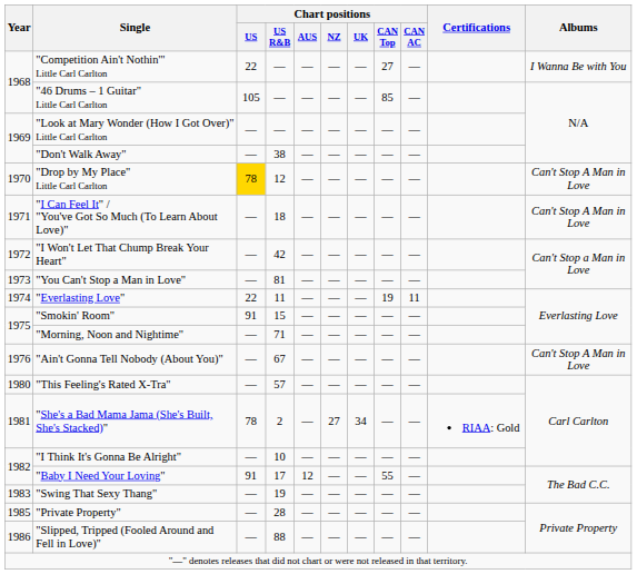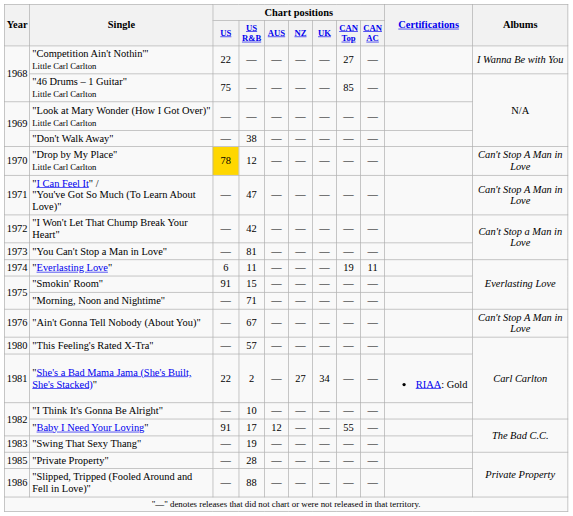 <table class="wikitable" style="text-align:center;">
 <tr>
 <th rowspan="2">Year</th>
 <th rowspan="2">Single</th>
 <th colspan="7">Chart positions</th>
 <th scope="col" rowspan="2" style="width:8em;"><a href='#'>Certifications</a></th>
 <th rowspan="2">Albums</th>
 </tr>
 <tr style="font-size:smaller;">
 <th scope="col" style="width:2.5em;font-size:100%;"><a href='#'>US</a><br></th>
 <th scope="col" style="width:2.5em;font-size:100%;"><a href='#'>US<br> R&B</a><br></th>
 <th scope="col" style="width:2.3em;font-size:100%;"><a href='#'>AUS</a><br></th>
 <th scope="col" style="width:2.3em;font-size:100%;"><a href='#'>NZ</a><br></th>
 <th scope="col" style="width:2.3em;font-size:100%;"><a href='#'>UK</a><br></th>
 <th scope="col" style="width:2.3em;font-size:100%;"><a href='#'>CAN<br> Top</a><br></th>
 <th scope="col" style="width:2.3em;font-size:100%;"><a href='#'>CAN<br> AC</a><br></th>
 </tr>
 <tr>
 <td rowspan="2">1968</td>
 <td align="left">"Competition Ain't Nothin'"<br><small>Little Carl Carlton</small></td>
 <td>22</td>
 <td>—</td>
 <td>—</td>
 <td>—</td>
 <td>—</td>
 <td>27</td>
 <td>—</td>
 <td></td>
 <td><em>I Wanna Be with You</em></td>
 </tr>
 <tr>
 <td align="left">"46 Drums – 1 Guitar"<br><small>Little Carl Carlton</small></td>
-<td>105</td>
+<td>75</td>
 <td>—</td>
 <td>—</td>
 <td>—</td>
 <td>—</td>
 <td>85</td>
 <td>—</td>
 <td></td>
 <td rowspan="3">N/A</td>
 </tr>
 <tr>
 <td rowspan="2">1969</td>
 <td align="left">"Look at Mary Wonder (How I Got Over)"<br><small>Little Carl Carlton</small></td>
 <td>—</td>
 <td>—</td>
 <td>—</td>
 <td>—</td>
 <td>—</td>
 <td>—</td>
 <td>—</td>
 <td></td>
 </tr>
 <tr>
 <td align="left">"Don't Walk Away"</td>
 <td>—</td>
 <td>38</td>
 <td>—</td>
 <td>—</td>
 <td>—</td>
 <td>—</td>
 <td>—</td>
 <td></td>
 </tr>
 <tr>
 <td>1970</td>
 <td align="left">"Drop by My Place"<br><small>Little Carl Carlton</small></td>
 <td style="background: gold;">78</td>
 <td>12</td>
 <td>—</td>
 <td>—</td>
 <td>—</td>
 <td>—</td>
 <td>—</td>
 <td></td>
 <td><em>Can't Stop A Man in Love</em></td>
 </tr>
 <tr>
 <td>1971</td>
 <td align="left">"<a href='#'>I Can Feel It</a>" /<br>"You've Got So Much (To Learn About Love)"</td>
 <td>—</td>
-<td>18</td>
+<td>47</td>
 <td>—</td>
 <td>—</td>
 <td>—</td>
 <td>—</td>
 <td>—</td>
 <td></td>
 <td><em>Can't Stop A Man in Love</em></td>
 </tr>
 <tr>
 <td>1972</td>
 <td align="left">"I Won't Let That Chump Break Your Heart"</td>
 <td>—</td>
 <td>42</td>
 <td>—</td>
 <td>—</td>
 <td>—</td>
 <td>—</td>
 <td>—</td>
 <td></td>
 <td rowspan="2"><em>Can't Stop a Man in Love</em></td>
 </tr>
 <tr>
 <td>1973</td>
 <td align="left">"You Can't Stop a Man in Love"</td>
 <td>—</td>
 <td>81</td>
 <td>—</td>
 <td>—</td>
 <td>—</td>
 <td>—</td>
 <td>—</td>
 <td></td>
 </tr>
 <tr>
 <td>1974</td>
 <td align="left">"<a href='#'>Everlasting Love</a>"</td>
-<td>22</td>
+<td>6</td>
 <td>11</td>
 <td>—</td>
 <td>—</td>
 <td>—</td>
 <td>19</td>
 <td>11</td>
 <td></td>
 <td rowspan="3"><em>Everlasting Love</em></td>
 </tr>
 <tr>
 <td rowspan="2">1975</td>
 <td align="left">"Smokin' Room"</td>
 <td>91</td>
 <td>15</td>
 <td>—</td>
 <td>—</td>
 <td>—</td>
 <td>—</td>
 <td>—</td>
 <td></td>
 </tr>
 <tr>
 <td align="left">"Morning, Noon and Nightime"</td>
 <td>—</td>
 <td>71</td>
 <td>—</td>
 <td>—</td>
 <td>—</td>
 <td>—</td>
 <td>—</td>
 <td></td>
 </tr>
 <tr>
 <td>1976</td>
 <td align="left">"Ain't Gonna Tell Nobody (About You)"</td>
 <td>—</td>
 <td>67</td>
 <td>—</td>
 <td>—</td>
 <td>—</td>
 <td>—</td>
 <td>—</td>
 <td></td>
 <td><em>Can't Stop A Man in Love</em></td>
 </tr>
 <tr>
 <td>1980</td>
 <td align="left">"This Feeling's Rated X-Tra"</td>
 <td>—</td>
 <td>57</td>
 <td>—</td>
 <td>—</td>
 <td>—</td>
 <td>—</td>
 <td>—</td>
 <td></td>
 <td rowspan="3"><em>Carl Carlton</em></td>
 </tr>
 <tr>
 <td>1981</td>
 <td align="left">"<a href='#'>She's a Bad Mama Jama (She's Built, She's Stacked)</a>"</td>
-<td>78</td>
+<td>22</td>
 <td>2</td>
 <td>—</td>
 <td>27</td>
 <td>34</td>
 <td>—</td>
 <td>—</td>
 <td><br><ul><li><a href='#'>RIAA</a>: Gold</li></ul></td>
 </tr>
 <tr>
 <td rowspan="2">1982</td>
 <td align="left">"I Think It's Gonna Be Alright"</td>
 <td>—</td>
 <td>10</td>
 <td>—</td>
 <td>—</td>
 <td>—</td>
 <td>—</td>
 <td>—</td>
 <td></td>
 </tr>
 <tr>
 <td align="left">"<a href='#'>Baby I Need Your Loving</a>"</td>
 <td>91</td>
 <td>17</td>
 <td>12</td>
 <td>—</td>
 <td>—</td>
 <td>55</td>
 <td>—</td>
 <td></td>
 <td rowspan="2"><em>The Bad C.C.</em></td>
 </tr>
 <tr>
 <td>1983</td>
 <td align="left">"Swing That Sexy Thang"</td>
 <td>—</td>
 <td>19</td>
 <td>—</td>
 <td>—</td>
 <td>—</td>
 <td>—</td>
 <td>—</td>
 <td></td>
 </tr>
 <tr>
 <td>1985</td>
 <td align="left">"Private Property"</td>
 <td>—</td>
 <td>28</td>
 <td>—</td>
 <td>—</td>
 <td>—</td>
 <td>—</td>
 <td>—</td>
 <td></td>
 <td rowspan="2"><em>Private Property</em></td>
 </tr>
 <tr>
 <td>1986</td>
 <td align="left">"Slipped, Tripped (Fooled Around and Fell in Love)"</td>
 <td>—</td>
 <td>88</td>
 <td>—</td>
 <td>—</td>
 <td>—</td>
 <td>—</td>
 <td>—</td>
 <td></td>
 </tr>
 <tr>
 <td colspan="12" style="text-align:center; font-size:85%">"—" denotes releases that did not chart or were not released in that territory.</td>
 </tr>
 </table>
